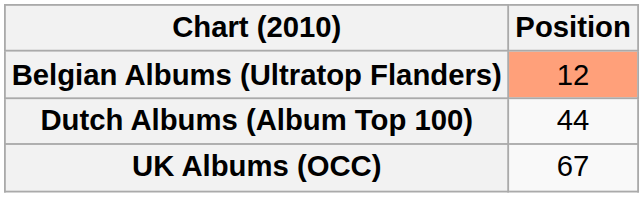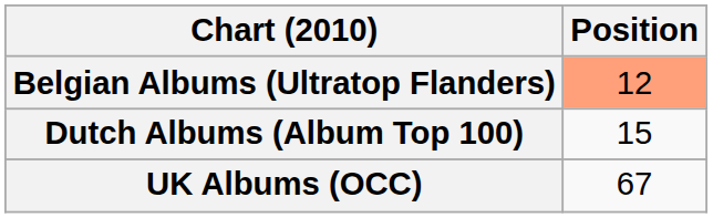 <table class="wikitable sortable plainrowheaders">
 <tr>
 <th>Chart (2010)</th>
 <th>Position</th>
 </tr>
 <tr>
 <th scope="row">Belgian Albums (Ultratop Flanders)</th>
 <td style="background: lightsalmon; text-align:center;">12</td>
 </tr>
 <tr>
 <th scope="row">Dutch Albums (Album Top 100)</th>
-<td style="text-align:center;">44</td>
+<td style="text-align:center;">15</td>
 </tr>
 <tr>
 <th scope="row">UK Albums (OCC)</th>
 <td style="text-align:center;">67</td>
 </tr>
 </table>
